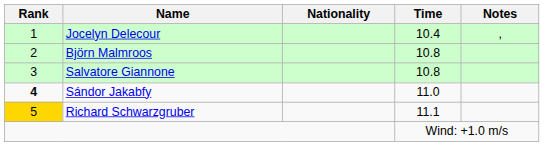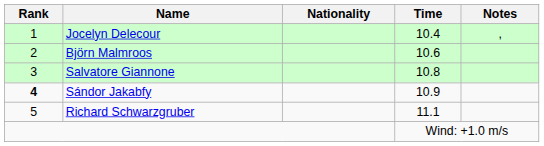 <table class="wikitable sortable" style="text-align:center;width: 55%">
 <tr>
 <th>Rank</th>
 <th>Name</th>
 <th>Nationality</th>
 <th>Time</th>
 <th>Notes</th>
 </tr>
 <tr bgcolor=ccffcc>
 <td>1</td>
 <td align=left><a href='#'>Jocelyn Delecour</a></td>
 <td align=left></td>
 <td>10.4</td>
 <td>, </td>
 </tr>
 <tr bgcolor=ccffcc>
 <td>2</td>
 <td align=left><a href='#'>Björn Malmroos</a></td>
 <td align=left></td>
-<td>10.8</td>
+<td>10.6</td>
 <td></td>
 </tr>
 <tr bgcolor=ccffcc>
 <td>3</td>
 <td align=left><a href='#'>Salvatore Giannone</a></td>
 <td align=left></td>
 <td>10.8</td>
 <td></td>
 </tr>
 <tr>
 <td><strong>4</strong></td>
 <td align=left><a href='#'>Sándor Jakabfy</a></td>
 <td align=left></td>
-<td>11.0</td>
+<td>10.9</td>
 <td></td>
 </tr>
 <tr>
-<td style="background: gold;">5</td>
+<td>5</td>
 <td align=left><a href='#'>Richard Schwarzgruber</a></td>
 <td align=left></td>
 <td>11.1</td>
 <td></td>
 </tr>
 <tr>
 <td colspan="3"></td>
 <td colspan="2">Wind: +1.0 m/s</td>
 </tr>
 </table>
